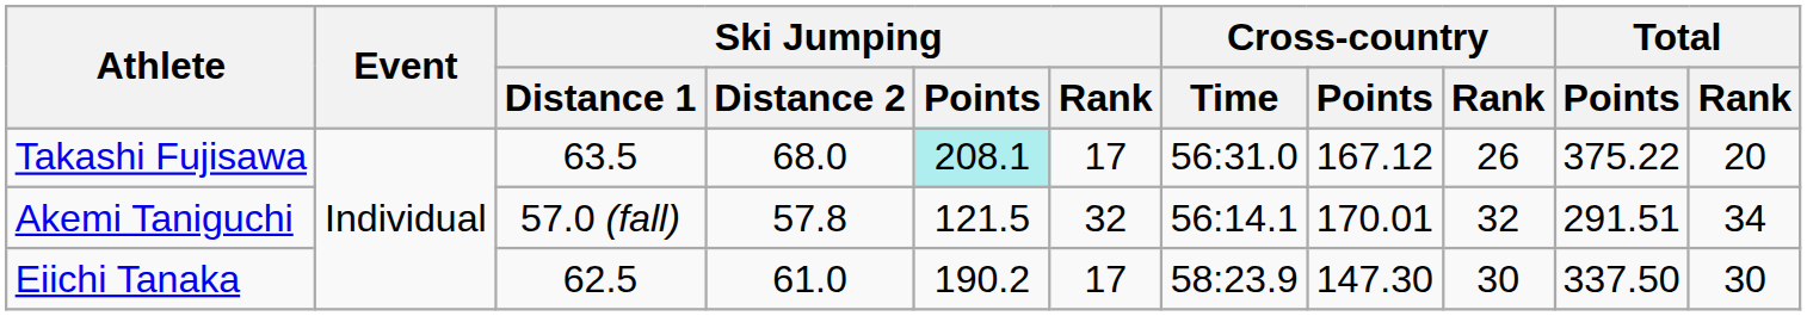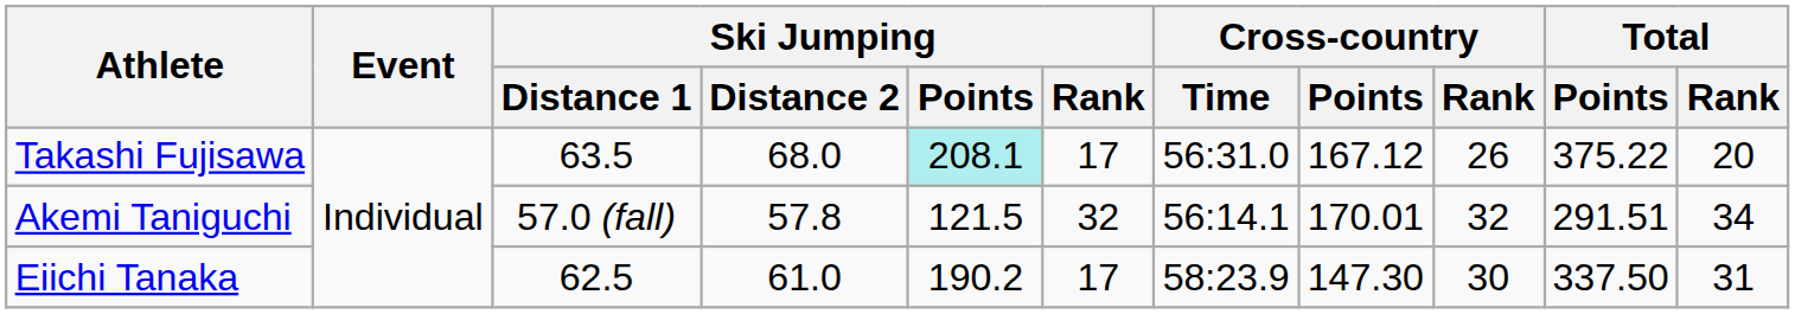 <table class="wikitable" style="font-size:90%">
 <tr>
 <th rowspan="2">Athlete</th>
 <th rowspan="2">Event</th>
 <th colspan="4">Ski Jumping</th>
 <th colspan="3">Cross-country</th>
 <th colspan="2">Total</th>
 </tr>
 <tr>
 <th>Distance 1</th>
 <th>Distance 2</th>
 <th>Points</th>
 <th>Rank</th>
 <th>Time</th>
 <th>Points</th>
 <th>Rank</th>
 <th>Points</th>
 <th>Rank</th>
 </tr>
 <tr>
 <td><a href='#'>Takashi Fujisawa</a></td>
 <td rowspan="3">Individual</td>
 <td align="center">63.5</td>
 <td align="center">68.0</td>
 <td align="center" style="background: paleturquoise;">208.1</td>
 <td align="center">17</td>
 <td align="center">56:31.0</td>
 <td align="center">167.12</td>
 <td align="center">26</td>
 <td align="center">375.22</td>
 <td align="center">20</td>
 </tr>
 <tr>
 <td><a href='#'>Akemi Taniguchi</a></td>
 <td align="center">57.0 <em>(fall)</em></td>
 <td align="center">57.8</td>
 <td align="center">121.5</td>
 <td align="center">32</td>
 <td align="center">56:14.1</td>
 <td align="center">170.01</td>
 <td align="center">32</td>
 <td align="center">291.51</td>
 <td align="center">34</td>
 </tr>
 <tr>
 <td><a href='#'>Eiichi Tanaka</a></td>
 <td align="center">62.5</td>
 <td align="center">61.0</td>
 <td align="center">190.2</td>
 <td align="center">17</td>
 <td align="center">58:23.9</td>
 <td align="center">147.30</td>
 <td align="center">30</td>
 <td align="center">337.50</td>
-<td align="center">30</td>
+<td align="center">31</td>
 </tr>
 </table>
